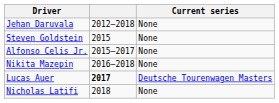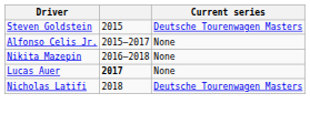 <table class="wikitable sortable" style="font-size: 90%;">
 <tr>
 <th>Driver</th>
 <th></th>
 <th>Current series</th>
 </tr>
 <tr>
-<td> <a href='#'>Jehan Daruvala</a></td>
-<td>2012–2018</td>
-<td>None</td>
-</tr>
-<tr>
 <td> <a href='#'>Steven Goldstein</a></td>
 <td>2015</td>
-<td>None</td>
+<td><a href='#'>Deutsche Tourenwagen Masters</a></td>
 </tr>
 <tr>
 <td> <a href='#'>Alfonso Celis Jr.</a></td>
 <td>2015–2017</td>
 <td>None</td>
 </tr>
 <tr>
 <td> <a href='#'>Nikita Mazepin</a></td>
 <td>2016–2018</td>
 <td>None</td>
 </tr>
 <tr>
 <td> <a href='#'>Lucas Auer</a></td>
 <td><strong>2017</strong></td>
-<td><a href='#'>Deutsche Tourenwagen Masters</a></td>
+<td>None</td>
 </tr>
 <tr>
 <td> <a href='#'>Nicholas Latifi</a></td>
 <td>2018</td>
-<td>None</td>
+<td><a href='#'>Deutsche Tourenwagen Masters</a></td>
 </tr>
 </table>
